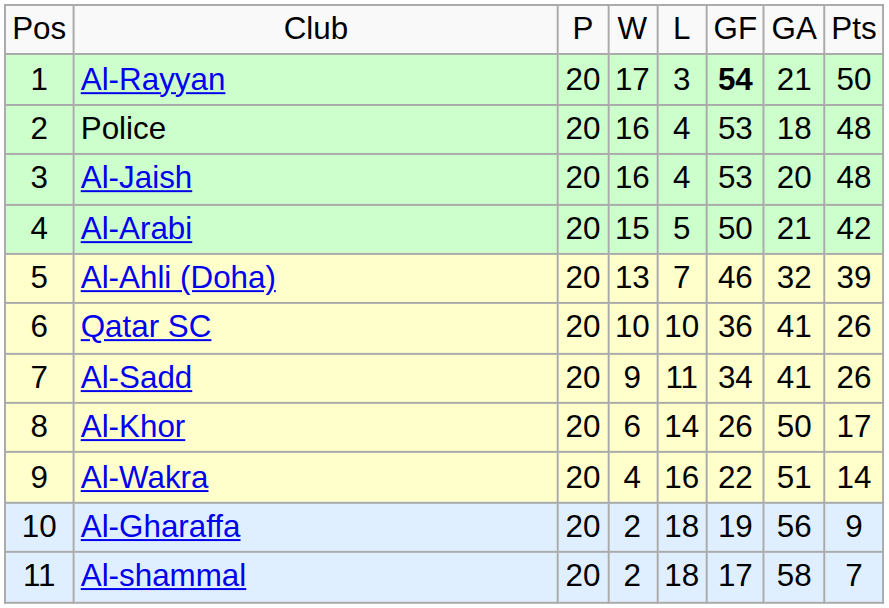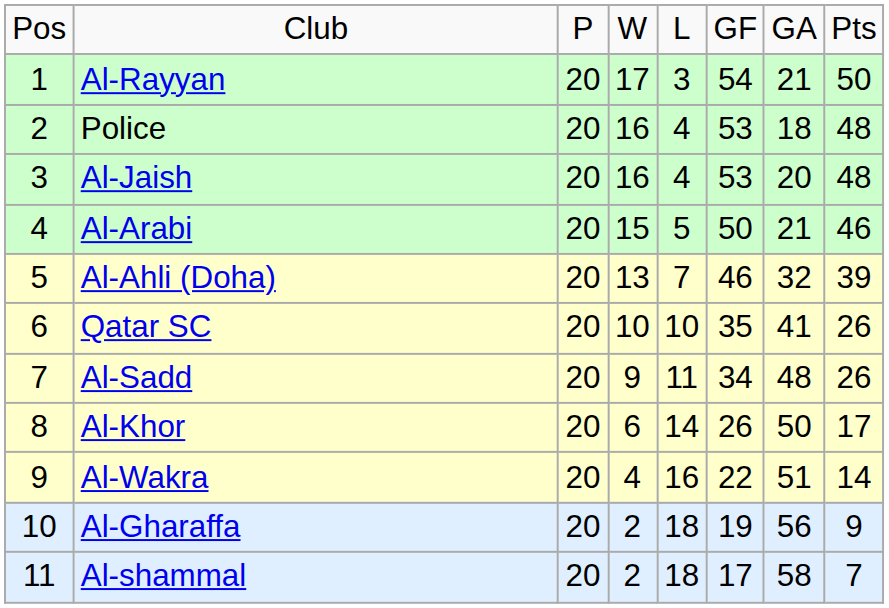 <table class="wikitable" style="text-align:center;">
 <tr>
 <td>Pos</td>
 <td style="width:15em">Club</td>
 <td>P</td>
 <td>W</td>
 <td>L</td>
 <td>GF</td>
 <td>GA</td>
 <td>Pts</td>
 </tr>
 <tr bgcolor=#ccffcc>
 <td>1</td>
 <td align="left"><a href='#'>Al-Rayyan</a></td>
 <td>20</td>
 <td>17</td>
 <td>3</td>
-<td><strong>54</strong></td>
+<td>54</td>
 <td>21</td>
 <td>50</td>
 </tr>
 <tr bgcolor=#ccffcc>
 <td>2</td>
 <td align="left">Police</td>
 <td>20</td>
 <td>16</td>
 <td>4</td>
 <td>53</td>
 <td>18</td>
 <td>48</td>
 </tr>
 <tr bgcolor=#ccffcc>
 <td>3</td>
 <td align="left"><a href='#'>Al-Jaish</a></td>
 <td>20</td>
 <td>16</td>
 <td>4</td>
 <td>53</td>
 <td>20</td>
 <td>48</td>
 </tr>
 <tr bgcolor=#ccffcc>
 <td>4</td>
 <td align="left"><a href='#'>Al-Arabi</a></td>
 <td>20</td>
 <td>15</td>
 <td>5</td>
 <td>50</td>
 <td>21</td>
-<td>42</td>
+<td>46</td>
 </tr>
 <tr bgcolor=#ffffcc>
 <td>5</td>
 <td align="left"><a href='#'>Al-Ahli (Doha)</a></td>
 <td>20</td>
 <td>13</td>
 <td>7</td>
 <td>46</td>
 <td>32</td>
 <td>39</td>
 </tr>
 <tr bgcolor=#ffffcc>
 <td>6</td>
 <td align="left"><a href='#'>Qatar SC</a></td>
 <td>20</td>
 <td>10</td>
 <td>10</td>
-<td>36</td>
+<td>35</td>
 <td>41</td>
 <td>26</td>
 </tr>
 <tr bgcolor=#ffffcc>
 <td>7</td>
 <td align="left"><a href='#'>Al-Sadd</a></td>
 <td>20</td>
 <td>9</td>
 <td>11</td>
 <td>34</td>
-<td>41</td>
+<td>48</td>
 <td>26</td>
 </tr>
 <tr bgcolor=#ffffcc>
 <td>8</td>
 <td align="left"><a href='#'>Al-Khor</a></td>
 <td>20</td>
 <td>6</td>
 <td>14</td>
 <td>26</td>
 <td>50</td>
 <td>17</td>
 </tr>
 <tr bgcolor=#ffffcc>
 <td>9</td>
 <td align="left"><a href='#'>Al-Wakra</a></td>
 <td>20</td>
 <td>4</td>
 <td>16</td>
 <td>22</td>
 <td>51</td>
 <td>14</td>
 </tr>
 <tr bgcolor=#dfefff>
 <td>10</td>
 <td align="left"><a href='#'>Al-Gharaffa</a></td>
 <td>20</td>
 <td>2</td>
 <td>18</td>
 <td>19</td>
 <td>56</td>
 <td>9</td>
 </tr>
 <tr bgcolor=#dfefff>
 <td>11</td>
 <td align="left"><a href='#'>Al-shammal</a></td>
 <td>20</td>
 <td>2</td>
 <td>18</td>
 <td>17</td>
 <td>58</td>
 <td>7</td>
 </tr>
 </table>
